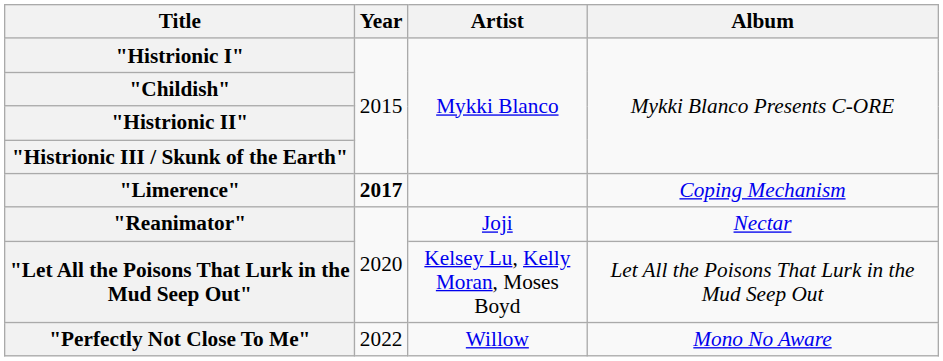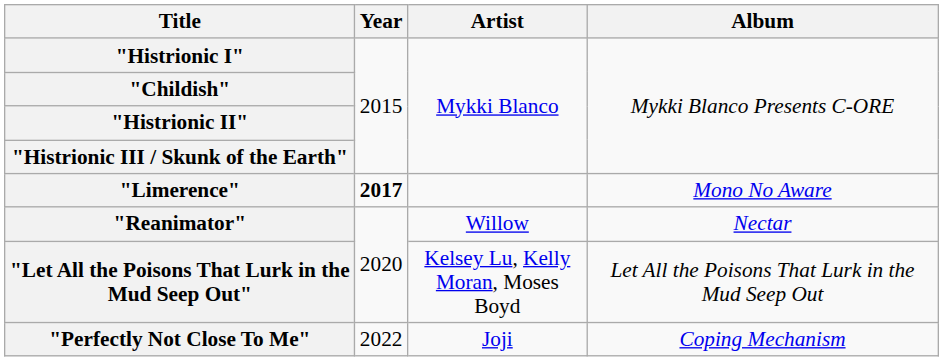 <table class="wikitable plainrowheaders" style="text-align:center">
 <tr>
 <th scope="col" style="width:16em;">Title</th>
 <th scope="col" style="width:1em;">Year</th>
 <th scope="col" style="width:8em;">Artist</th>
 <th scope="col" style="width:16em;">Album</th>
 </tr>
 <tr>
 <th scope="row">"Histrionic I"</th>
 <td rowspan="4">2015</td>
 <td rowspan="4"><a href='#'>Mykki Blanco</a></td>
 <td rowspan="4"><em>Mykki Blanco Presents C-ORE</em></td>
 </tr>
 <tr>
 <th scope="row">"Childish"</th>
 </tr>
 <tr>
 <th scope="row">"Histrionic II"</th>
 </tr>
 <tr>
 <th scope="row">"Histrionic III / Skunk of the Earth"</th>
 </tr>
 <tr>
 <th scope="row">"Limerence"</th>
 <td><strong>2017</strong></td>
 <td></td>
-<td><em><a href='#'>Coping Mechanism</a></em></td>
+<td><em><a href='#'>Mono No Aware</a></em></td>
 </tr>
 <tr>
 <th scope="row">"Reanimator"</th>
 <td rowspan="2">2020</td>
-<td><a href='#'>Joji</a></td>
+<td><a href='#'>Willow</a></td>
 <td><em><a href='#'>Nectar</a></em></td>
 </tr>
 <tr>
 <th scope="row">"Let All the Poisons That Lurk in the Mud Seep Out"</th>
 <td><a href='#'>Kelsey Lu</a>, <a href='#'>Kelly Moran</a>, Moses Boyd</td>
 <td><em>Let All the Poisons That Lurk in the Mud Seep Out</em></td>
 </tr>
 <tr>
 <th scope= "row">"Perfectly Not Close To Me"</th>
 <td>2022</td>
-<td><a href='#'>Willow</a></td>
-<td><em><a href='#'>Mono No Aware</a></em></td>
+<td><a href='#'>Joji</a></td>
+<td><em><a href='#'>Coping Mechanism</a></em></td>
 </tr>
 </table>
